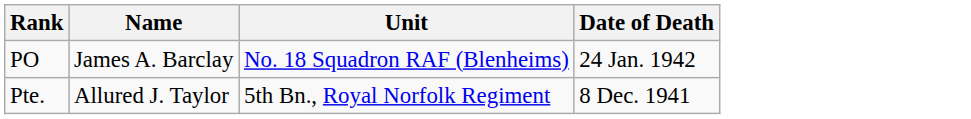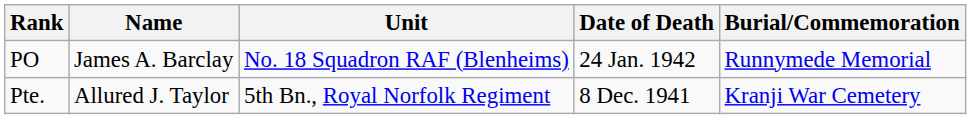 <table class="wikitable">
 <tr>
 <th>Rank</th>
 <th>Name</th>
 <th>Unit</th>
 <th>Date of Death</th>
+<th>Burial/Commemoration</th>
 </tr>
 <tr>
 <td>PO</td>
 <td>James A. Barclay</td>
 <td><a href='#'>No. 18 Squadron RAF (Blenheims)</a></td>
 <td>24 Jan. 1942</td>
+<td><a href='#'>Runnymede Memorial</a></td>
 </tr>
 <tr>
 <td>Pte.</td>
 <td>Allured J. Taylor</td>
 <td>5th Bn., <a href='#'>Royal Norfolk Regiment</a></td>
 <td>8 Dec. 1941</td>
+<td><a href='#'>Kranji War Cemetery</a></td>
 </tr>
 </table>
